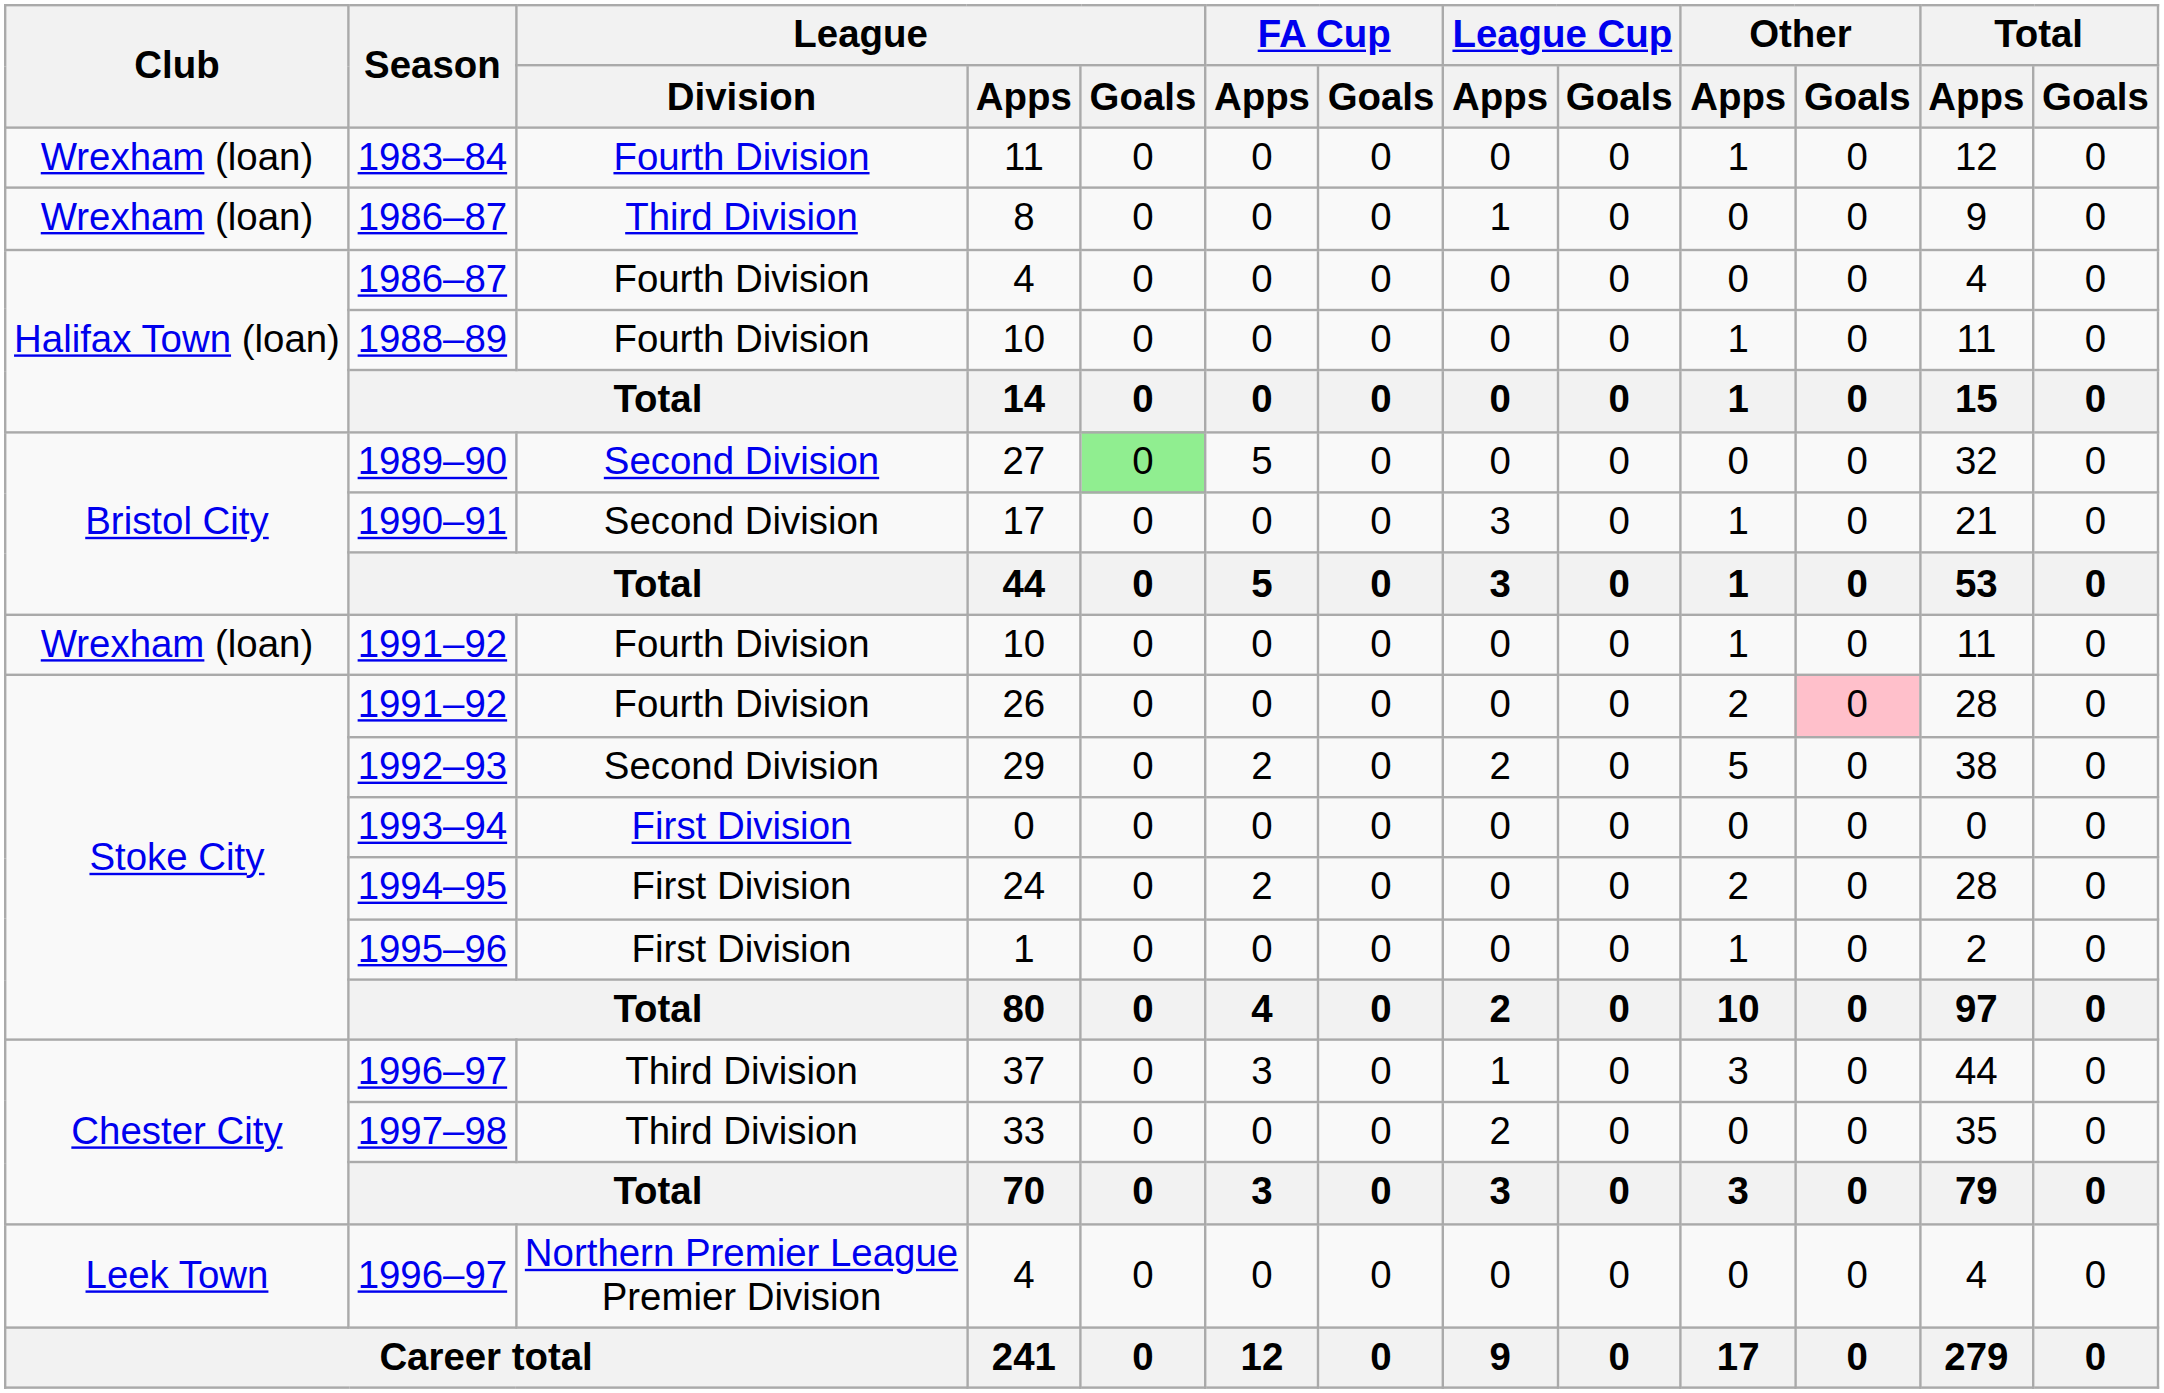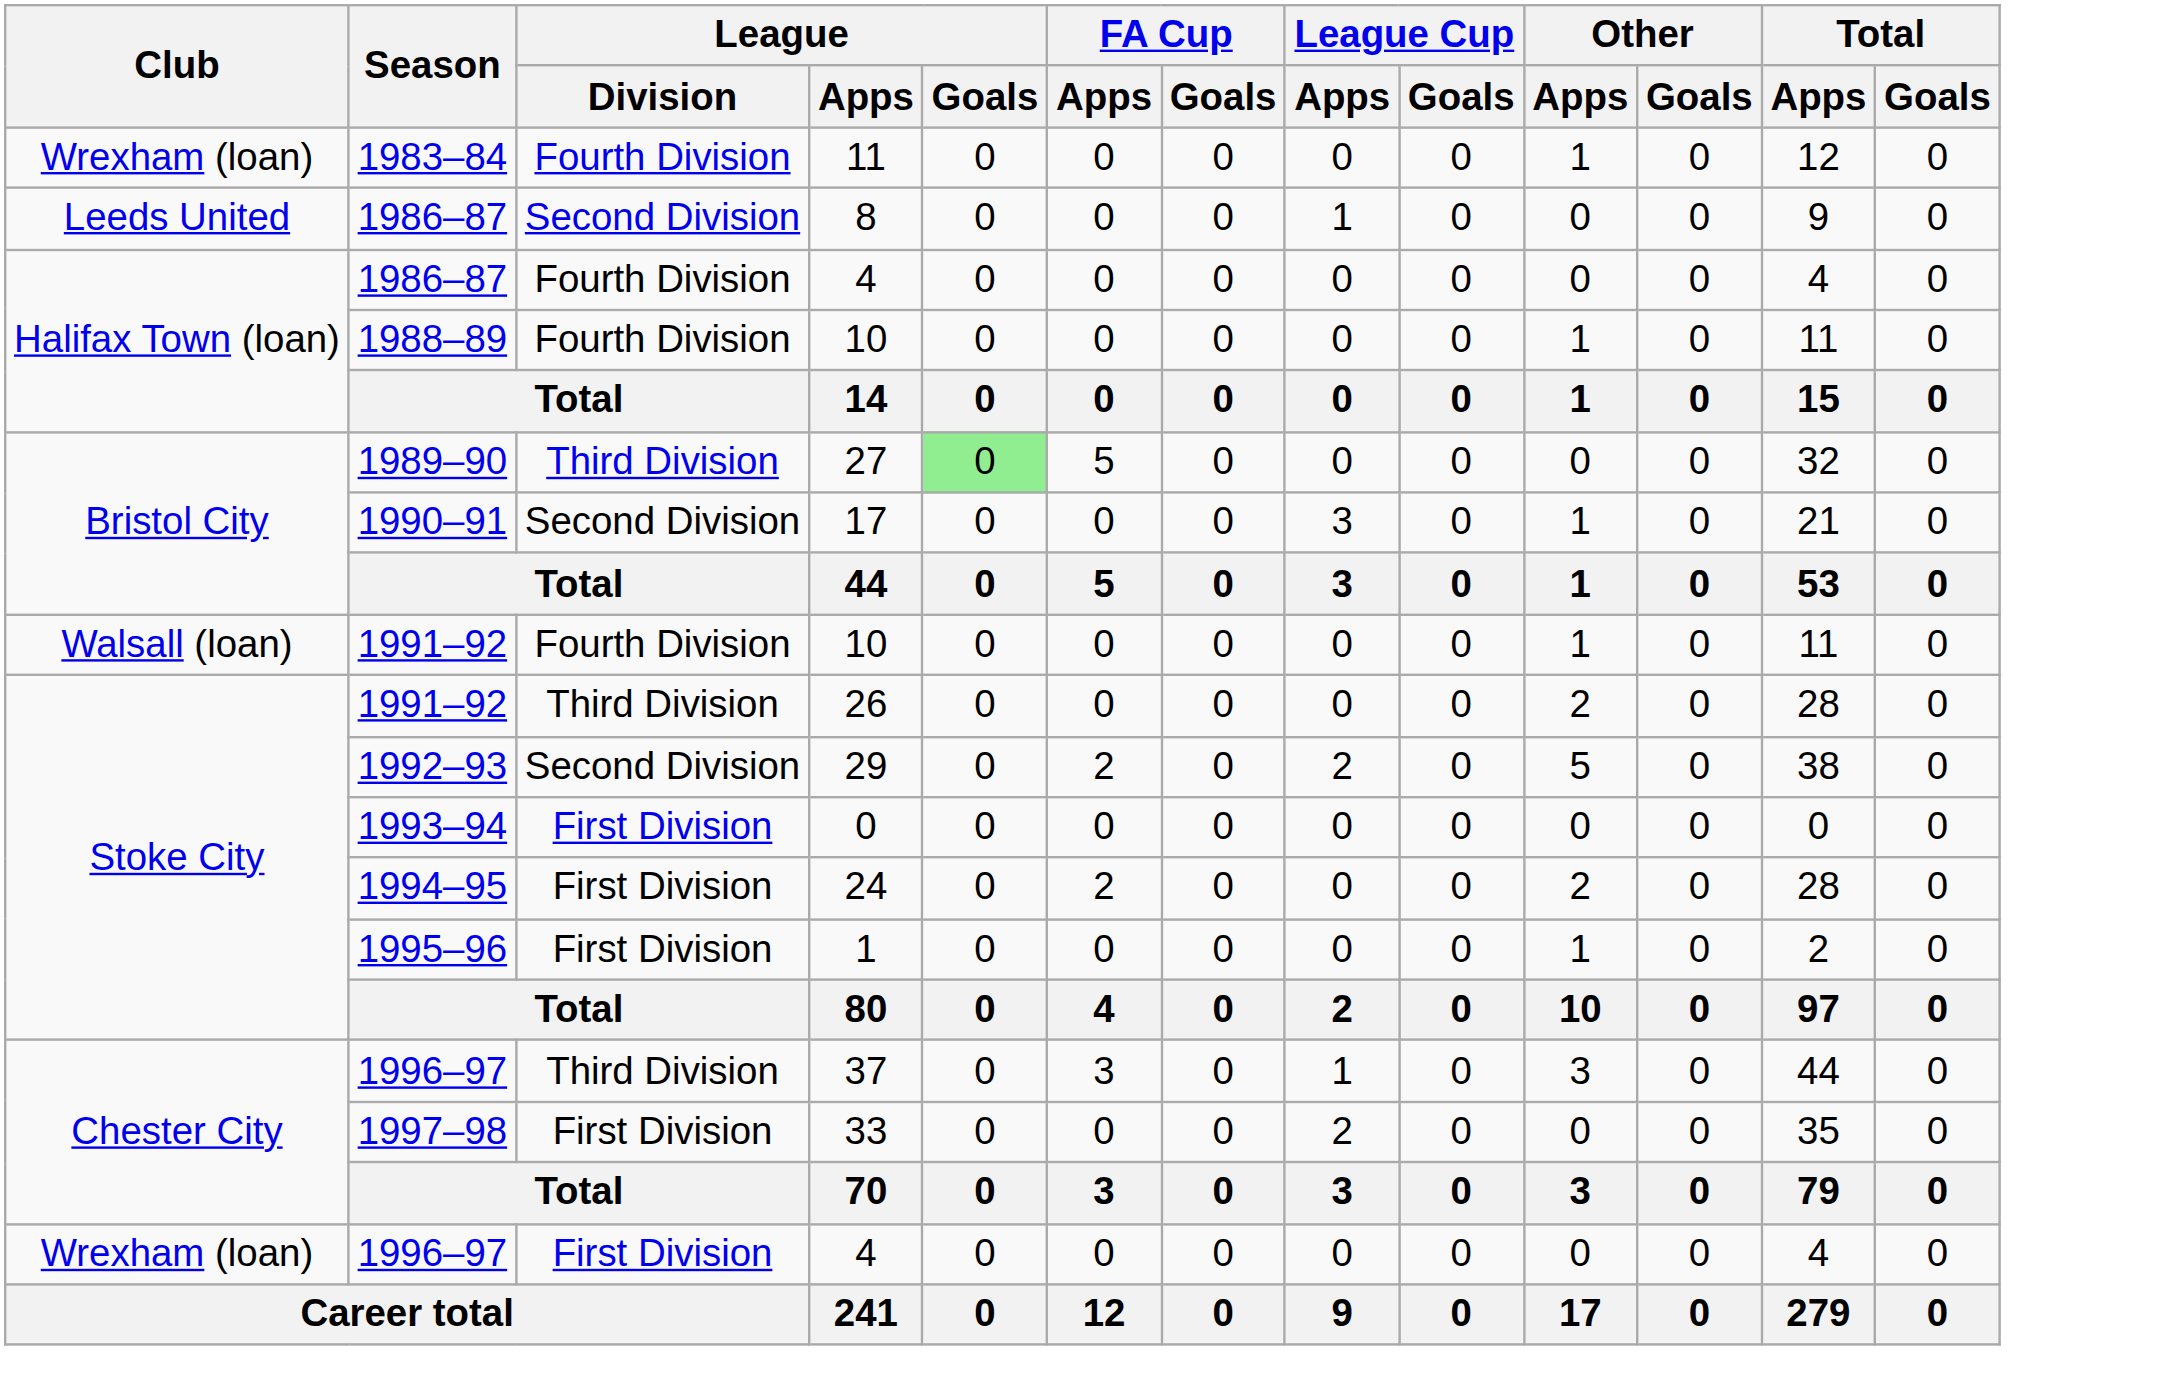 <table class="wikitable" style="text-align: center;">
 <tr>
 <th rowspan="2">Club</th>
 <th rowspan="2">Season</th>
 <th colspan="3">League</th>
 <th colspan="2"><a href='#'>FA Cup</a></th>
 <th colspan="2"><a href='#'>League Cup</a></th>
 <th colspan="2">Other</th>
 <th colspan="2">Total</th>
 </tr>
 <tr>
 <th>Division</th>
 <th>Apps</th>
 <th>Goals</th>
 <th>Apps</th>
 <th>Goals</th>
 <th>Apps</th>
 <th>Goals</th>
 <th>Apps</th>
 <th>Goals</th>
 <th>Apps</th>
 <th>Goals</th>
 </tr>
 <tr>
 <td><a href='#'>Wrexham</a> (loan)</td>
 <td><a href='#'>1983–84</a></td>
 <td><a href='#'>Fourth Division</a></td>
 <td>11</td>
 <td>0</td>
 <td>0</td>
 <td>0</td>
 <td>0</td>
 <td>0</td>
 <td>1</td>
 <td>0</td>
 <td>12</td>
 <td>0</td>
 </tr>
 <tr>
-<td><a href='#'>Wrexham</a> (loan)</td>
+<td><a href='#'>Leeds United</a></td>
 <td><a href='#'>1986–87</a></td>
-<td><a href='#'>Third Division</a></td>
+<td><a href='#'>Second Division</a></td>
 <td>8</td>
 <td>0</td>
 <td>0</td>
 <td>0</td>
 <td>1</td>
 <td>0</td>
 <td>0</td>
 <td>0</td>
 <td>9</td>
 <td>0</td>
 </tr>
 <tr>
 <td rowspan="3"><a href='#'>Halifax Town</a> (loan)</td>
 <td><a href='#'>1986–87</a></td>
 <td>Fourth Division</td>
 <td>4</td>
 <td>0</td>
 <td>0</td>
 <td>0</td>
 <td>0</td>
 <td>0</td>
 <td>0</td>
 <td>0</td>
 <td>4</td>
 <td>0</td>
 </tr>
 <tr>
 <td><a href='#'>1988–89</a></td>
 <td>Fourth Division</td>
 <td>10</td>
 <td>0</td>
 <td>0</td>
 <td>0</td>
 <td>0</td>
 <td>0</td>
 <td>1</td>
 <td>0</td>
 <td>11</td>
 <td>0</td>
 </tr>
 <tr>
 <th colspan="2">Total</th>
 <th>14</th>
 <th>0</th>
 <th>0</th>
 <th>0</th>
 <th>0</th>
 <th>0</th>
 <th>1</th>
 <th>0</th>
 <th>15</th>
 <th>0</th>
 </tr>
 <tr>
 <td rowspan="3"><a href='#'>Bristol City</a></td>
 <td><a href='#'>1989–90</a></td>
-<td><a href='#'>Second Division</a></td>
+<td><a href='#'>Third Division</a></td>
 <td>27</td>
 <td style="background: lightgreen;">0</td>
 <td>5</td>
 <td>0</td>
 <td>0</td>
 <td>0</td>
 <td>0</td>
 <td>0</td>
 <td>32</td>
 <td>0</td>
 </tr>
 <tr>
 <td><a href='#'>1990–91</a></td>
 <td>Second Division</td>
 <td>17</td>
 <td>0</td>
 <td>0</td>
 <td>0</td>
 <td>3</td>
 <td>0</td>
 <td>1</td>
 <td>0</td>
 <td>21</td>
 <td>0</td>
 </tr>
 <tr>
 <th colspan="2">Total</th>
 <th>44</th>
 <th>0</th>
 <th>5</th>
 <th>0</th>
 <th>3</th>
 <th>0</th>
 <th>1</th>
 <th>0</th>
 <th>53</th>
 <th>0</th>
 </tr>
 <tr>
-<td><a href='#'>Wrexham</a> (loan)</td>
+<td><a href='#'>Walsall</a> (loan)</td>
 <td><a href='#'>1991–92</a></td>
 <td>Fourth Division</td>
 <td>10</td>
 <td>0</td>
 <td>0</td>
 <td>0</td>
 <td>0</td>
 <td>0</td>
 <td>1</td>
 <td>0</td>
 <td>11</td>
 <td>0</td>
 </tr>
 <tr>
 <td rowspan="6"><a href='#'>Stoke City</a></td>
 <td><a href='#'>1991–92</a></td>
-<td>Fourth Division</td>
+<td>Third Division</td>
 <td>26</td>
 <td>0</td>
 <td>0</td>
 <td>0</td>
 <td>0</td>
 <td>0</td>
 <td>2</td>
-<td style="background: pink;">0</td>
+<td>0</td>
 <td>28</td>
 <td>0</td>
 </tr>
 <tr>
 <td><a href='#'>1992–93</a></td>
 <td>Second Division</td>
 <td>29</td>
 <td>0</td>
 <td>2</td>
 <td>0</td>
 <td>2</td>
 <td>0</td>
 <td>5</td>
 <td>0</td>
 <td>38</td>
 <td>0</td>
 </tr>
 <tr>
 <td><a href='#'>1993–94</a></td>
 <td><a href='#'>First Division</a></td>
 <td>0</td>
 <td>0</td>
 <td>0</td>
 <td>0</td>
 <td>0</td>
 <td>0</td>
 <td>0</td>
 <td>0</td>
 <td>0</td>
 <td>0</td>
 </tr>
 <tr>
 <td><a href='#'>1994–95</a></td>
 <td>First Division</td>
 <td>24</td>
 <td>0</td>
 <td>2</td>
 <td>0</td>
 <td>0</td>
 <td>0</td>
 <td>2</td>
 <td>0</td>
 <td>28</td>
 <td>0</td>
 </tr>
 <tr>
 <td><a href='#'>1995–96</a></td>
 <td>First Division</td>
 <td>1</td>
 <td>0</td>
 <td>0</td>
 <td>0</td>
 <td>0</td>
 <td>0</td>
 <td>1</td>
 <td>0</td>
 <td>2</td>
 <td>0</td>
 </tr>
 <tr>
 <th colspan="2">Total</th>
 <th>80</th>
 <th>0</th>
 <th>4</th>
 <th>0</th>
 <th>2</th>
 <th>0</th>
 <th>10</th>
 <th>0</th>
 <th>97</th>
 <th>0</th>
 </tr>
 <tr>
 <td rowspan="3"><a href='#'>Chester City</a></td>
 <td><a href='#'>1996–97</a></td>
 <td>Third Division</td>
 <td>37</td>
 <td>0</td>
 <td>3</td>
 <td>0</td>
 <td>1</td>
 <td>0</td>
 <td>3</td>
 <td>0</td>
 <td>44</td>
 <td>0</td>
 </tr>
 <tr>
 <td><a href='#'>1997–98</a></td>
-<td>Third Division</td>
+<td>First Division</td>
 <td>33</td>
 <td>0</td>
 <td>0</td>
 <td>0</td>
 <td>2</td>
 <td>0</td>
 <td>0</td>
 <td>0</td>
 <td>35</td>
 <td>0</td>
 </tr>
 <tr>
 <th colspan="2">Total</th>
 <th>70</th>
 <th>0</th>
 <th>3</th>
 <th>0</th>
 <th>3</th>
 <th>0</th>
 <th>3</th>
 <th>0</th>
 <th>79</th>
 <th>0</th>
 </tr>
 <tr>
-<td><a href='#'>Leek Town</a></td>
+<td><a href='#'>Wrexham</a> (loan)</td>
 <td><a href='#'>1996–97</a></td>
-<td><a href='#'>Northern Premier League</a><br>Premier Division</td>
+<td><a href='#'>First Division</a></td>
 <td>4</td>
 <td>0</td>
 <td>0</td>
 <td>0</td>
 <td>0</td>
 <td>0</td>
 <td>0</td>
 <td>0</td>
 <td>4</td>
 <td>0</td>
 </tr>
 <tr>
 <th colspan="3">Career total</th>
 <th>241</th>
 <th>0</th>
 <th>12</th>
 <th>0</th>
 <th>9</th>
 <th>0</th>
 <th>17</th>
 <th>0</th>
 <th>279</th>
 <th>0</th>
 </tr>
 </table>
